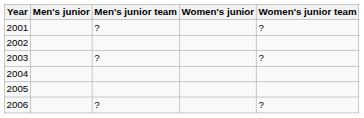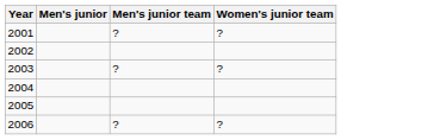 <table class=wikitable>
 <tr>
 <th>Year</th>
 <th>Men's junior</th>
 <th>Men's junior team</th>
-<th>Women's junior</th>
 <th>Women's junior team</th>
 </tr>
 <tr>
 <td>2001</td>
 <td></td>
 <td>?</td>
-<td></td>
 <td>?</td>
 </tr>
 <tr>
 <td>2002</td>
-<td></td>
 <td></td>
 <td></td>
 <td></td>
 </tr>
 <tr>
 <td>2003</td>
 <td></td>
 <td>?</td>
-<td></td>
 <td>?</td>
 </tr>
 <tr>
 <td>2004</td>
-<td></td>
 <td></td>
 <td></td>
 <td></td>
 </tr>
 <tr>
 <td>2005</td>
 <td></td>
 <td></td>
 <td></td>
-<td></td>
 </tr>
 <tr>
 <td>2006</td>
 <td></td>
 <td>?</td>
-<td></td>
 <td>?</td>
 </tr>
 </table>
